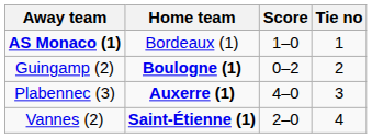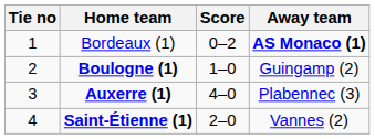 <table class="wikitable" style="text-align:center">
 <tr>
-<th>Away team</th>
+<th>Tie no</th>
 <th>Home team</th>
 <th>Score</th>
-<th>Tie no</th>
+<th>Away team</th>
 </tr>
 <tr>
+<td>1</td>
+<td><a href='#'>Bordeaux</a> (1)</td>
+<td>0–2</td>
 <td><strong><a href='#'>AS Monaco</a> (1)</strong></td>
-<td><a href='#'>Bordeaux</a> (1)</td>
-<td>1–0</td>
-<td>1</td>
 </tr>
 <tr>
+<td>2</td>
+<td><strong><a href='#'>Boulogne</a> (1)</strong></td>
+<td>1–0</td>
 <td><a href='#'>Guingamp</a> (2)</td>
-<td><strong><a href='#'>Boulogne</a> (1)</strong></td>
-<td>0–2</td>
-<td>2</td>
 </tr>
 <tr>
-<td><a href='#'>Plabennec</a> (3)</td>
+<td>3</td>
 <td><strong><a href='#'>Auxerre</a> (1)</strong></td>
 <td>4–0</td>
-<td>3</td>
+<td><a href='#'>Plabennec</a> (3)</td>
 </tr>
 <tr>
-<td><a href='#'>Vannes</a> (2)</td>
+<td>4</td>
 <td><strong><a href='#'>Saint-Étienne</a> (1)</strong></td>
 <td>2–0</td>
-<td>4</td>
+<td><a href='#'>Vannes</a> (2)</td>
 </tr>
 </table>
